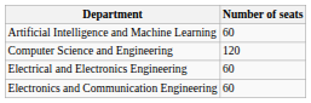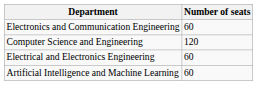 <table class="wikitable">
 <tr>
 <th>Department</th>
 <th>Number of seats</th>
 </tr>
 <tr>
-<td>Artificial Intelligence and Machine Learning</td>
+<td>Electronics and Communication Engineering</td>
 <td>60</td>
 </tr>
 <tr>
 <td>Computer Science and Engineering</td>
 <td>120</td>
 </tr>
 <tr>
 <td>Electrical and Electronics Engineering</td>
 <td>60</td>
 </tr>
 <tr>
-<td>Electronics and Communication Engineering</td>
+<td>Artificial Intelligence and Machine Learning</td>
 <td>60</td>
 </tr>
 </table>
